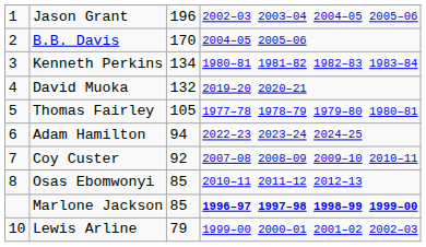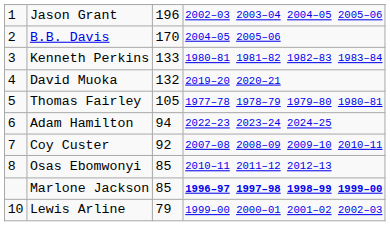 <table class="wikitable">
 <tr>
 </tr>
 <tr>
 <td>1</td>
 <td>Jason Grant</td>
 <td>196</td>
 <td style="font-size:80%;"><a href='#'>2002–03</a> <a href='#'>2003–04</a> <a href='#'>2004–05</a> <a href='#'>2005–06</a></td>
 </tr>
 <tr>
 <td>2</td>
 <td><a href='#'>B.B. Davis</a></td>
 <td>170</td>
 <td style="font-size:80%;"><a href='#'>2004–05</a> <a href='#'>2005–06</a></td>
 </tr>
 <tr>
 <td>3</td>
 <td>Kenneth Perkins</td>
-<td>134</td>
+<td>133</td>
 <td style="font-size:80%;"><a href='#'>1980–81</a> <a href='#'>1981–82</a> <a href='#'>1982–83</a> <a href='#'>1983–84</a></td>
 </tr>
 <tr>
 <td>4</td>
 <td>David Muoka</td>
 <td>132</td>
 <td style="font-size:80%;"><a href='#'>2019–20</a> <a href='#'>2020–21</a></td>
 </tr>
 <tr>
 <td>5</td>
 <td>Thomas Fairley</td>
 <td>105</td>
 <td style="font-size:80%;"><a href='#'>1977–78</a> <a href='#'>1978–79</a> <a href='#'>1979–80</a> <a href='#'>1980–81</a></td>
 </tr>
 <tr>
 <td>6</td>
 <td>Adam Hamilton</td>
 <td>94</td>
 <td style="font-size:80%;"><a href='#'>2022–23</a> <a href='#'>2023–24</a> <a href='#'>2024–25</a></td>
 </tr>
 <tr>
 <td>7</td>
 <td>Coy Custer</td>
 <td>92</td>
 <td style="font-size:80%;"><a href='#'>2007–08</a> <a href='#'>2008–09</a> <a href='#'>2009–10</a> <a href='#'>2010–11</a></td>
 </tr>
 <tr>
 <td>8</td>
 <td>Osas Ebomwonyi</td>
 <td>85</td>
 <td style="font-size:80%;"><a href='#'>2010–11</a> <a href='#'>2011–12</a> <a href='#'>2012–13</a></td>
 </tr>
 <tr>
 <td></td>
 <td>Marlone Jackson</td>
 <td>85</td>
 <td style="font-size:80%;"><strong><a href='#'>1996–97</a> <a href='#'>1997–98</a> <a href='#'>1998–99</a> <a href='#'>1999–00</a></strong></td>
 </tr>
 <tr>
 <td>10</td>
 <td>Lewis Arline</td>
 <td>79</td>
 <td style="font-size:80%;"><a href='#'>1999–00</a> <a href='#'>2000–01</a> <a href='#'>2001–02</a> <a href='#'>2002–03</a></td>
 </tr>
 </table>
